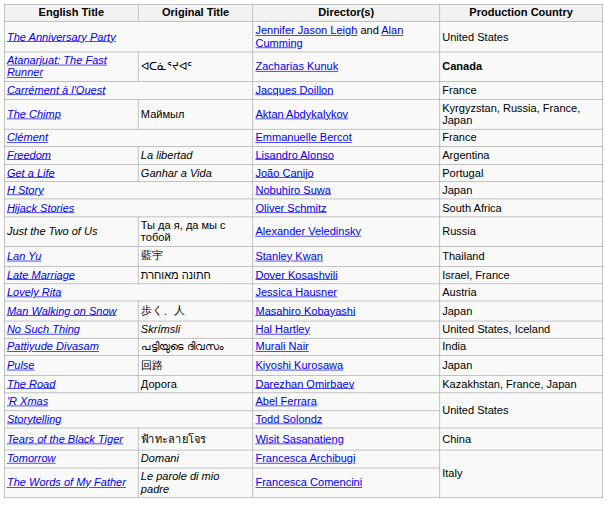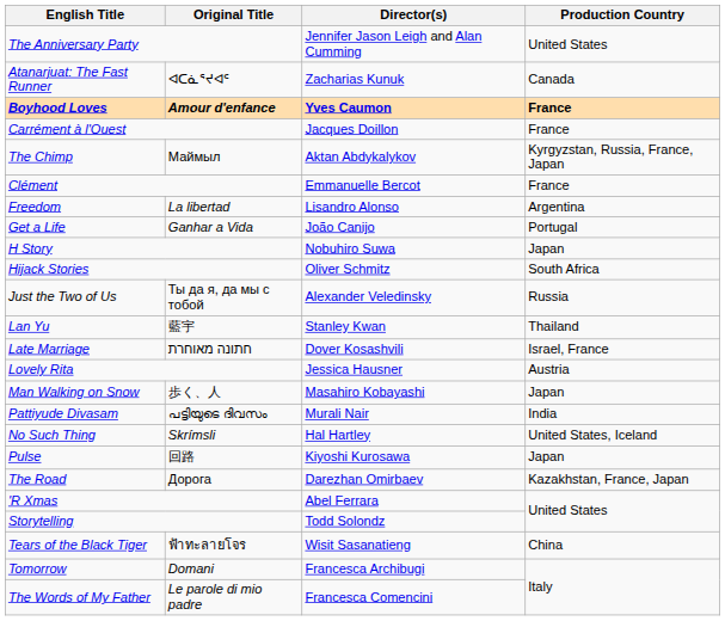 <table class="wikitable">
 <tr>
 <th>English Title</th>
 <th>Original Title</th>
 <th>Director(s)</th>
 <th>Production Country</th>
 </tr>
 <tr>
 <td colspan="2"><em><a href='#'>The Anniversary Party</a></em></td>
 <td><a href='#'>Jennifer Jason Leigh</a> and <a href='#'>Alan Cumming</a></td>
 <td>United States</td>
 </tr>
 <tr>
 <td><em><a href='#'>Atanarjuat: The Fast Runner</a></em></td>
 <td>ᐊᑕᓈᕐᔪᐊᑦ</td>
 <td><a href='#'>Zacharias Kunuk</a></td>
-<td><strong>Canada</strong></td>
+<td>Canada</td>
+</tr>
+<tr style="background:#FFDEAD;">
+<td><strong><em><a href='#'>Boyhood Loves</a></em></strong></td>
+<td><strong><em>Amour d'enfance</em></strong></td>
+<td><strong><a href='#'>Yves Caumon</a></strong></td>
+<td><strong>France</strong></td>
 </tr>
 <tr>
 <td colspan="2"><em><a href='#'>Carrément à l'Ouest</a></em></td>
 <td><a href='#'>Jacques Doillon</a></td>
 <td>France</td>
 </tr>
 <tr>
 <td><em><a href='#'>The Chimp</a></em></td>
 <td>Маймыл</td>
 <td><a href='#'>Aktan Abdykalykov</a></td>
 <td>Kyrgyzstan, Russia, France, Japan</td>
 </tr>
 <tr>
 <td colspan="2"><em><a href='#'>Clément</a></em></td>
 <td><a href='#'>Emmanuelle Bercot</a></td>
 <td>France</td>
 </tr>
 <tr>
 <td><em><a href='#'>Freedom</a></em></td>
 <td><em>La libertad</em></td>
 <td><a href='#'>Lisandro Alonso</a></td>
 <td>Argentina</td>
 </tr>
 <tr>
 <td><em><a href='#'>Get a Life</a></em></td>
 <td><em>Ganhar a Vida</em></td>
 <td><a href='#'>João Canijo</a></td>
 <td>Portugal</td>
 </tr>
 <tr>
 <td colspan="2"><em><a href='#'>H Story</a></em></td>
 <td><a href='#'>Nobuhiro Suwa</a></td>
 <td>Japan</td>
 </tr>
 <tr>
 <td colspan="2"><em><a href='#'>Hijack Stories</a></em></td>
 <td><a href='#'>Oliver Schmitz</a></td>
 <td>South Africa</td>
 </tr>
 <tr>
 <td><em>Just the Two of Us</em></td>
 <td>Ты да я, да мы с тобой</td>
 <td><a href='#'>Alexander Veledinsky</a></td>
 <td>Russia</td>
 </tr>
 <tr>
 <td><em><a href='#'>Lan Yu</a></em></td>
 <td>藍宇</td>
 <td><a href='#'>Stanley Kwan</a></td>
 <td>Thailand</td>
 </tr>
 <tr>
 <td><em><a href='#'>Late Marriage</a></em></td>
 <td>חתונה מאוחרת</td>
 <td><a href='#'>Dover Kosashvili</a></td>
 <td>Israel, France</td>
 </tr>
 <tr>
 <td colspan="2"><em><a href='#'>Lovely Rita</a></em></td>
 <td><a href='#'>Jessica Hausner</a></td>
 <td>Austria</td>
 </tr>
 <tr>
 <td><em><a href='#'>Man Walking on Snow</a></em></td>
 <td>歩く、人</td>
 <td><a href='#'>Masahiro Kobayashi</a></td>
 <td>Japan</td>
 </tr>
 <tr>
+<td><em><a href='#'>Pattiyude Divasam</a></em></td>
+<td>പട്ടിയുടെ ദിവസം</td>
+<td><a href='#'>Murali Nair</a></td>
+<td>India</td>
+</tr>
+<tr>
 <td><em><a href='#'>No Such Thing</a></em></td>
 <td><em>Skrímsli</em></td>
 <td><a href='#'>Hal Hartley</a></td>
 <td>United States, Iceland</td>
-</tr>
-<tr>
-<td><em><a href='#'>Pattiyude Divasam</a></em></td>
-<td>പട്ടിയുടെ ദിവസം</td>
-<td><a href='#'>Murali Nair</a></td>
-<td>India</td>
 </tr>
 <tr>
 <td><a href='#'><em>Pulse</em></a></td>
 <td>回路</td>
 <td><a href='#'>Kiyoshi Kurosawa</a></td>
 <td>Japan</td>
 </tr>
 <tr>
 <td><em><a href='#'>The Road</a></em></td>
 <td>Дорога</td>
 <td><a href='#'>Darezhan Omirbaev</a></td>
 <td>Kazakhstan, France, Japan</td>
 </tr>
 <tr>
 <td colspan="2"><em><a href='#'>'R Xmas</a></em></td>
 <td><a href='#'>Abel Ferrara</a></td>
 <td rowspan="2">United States</td>
 </tr>
 <tr>
 <td colspan="2"><em><a href='#'>Storytelling</a></em></td>
 <td><a href='#'>Todd Solondz</a></td>
 </tr>
 <tr>
 <td><em><a href='#'>Tears of the Black Tiger</a></em></td>
 <td>ฟ้าทะลายโจร</td>
 <td><a href='#'>Wisit Sasanatieng</a></td>
 <td>China</td>
 </tr>
 <tr>
 <td><em><a href='#'>Tomorrow</a></em></td>
 <td><em>Domani</em></td>
 <td><a href='#'>Francesca Archibugi</a></td>
 <td rowspan="2">Italy</td>
 </tr>
 <tr>
 <td><em><a href='#'>The Words of My Father</a></em></td>
 <td><em>Le parole di mio padre</em></td>
 <td><a href='#'>Francesca Comencini</a></td>
 </tr>
 </table>
